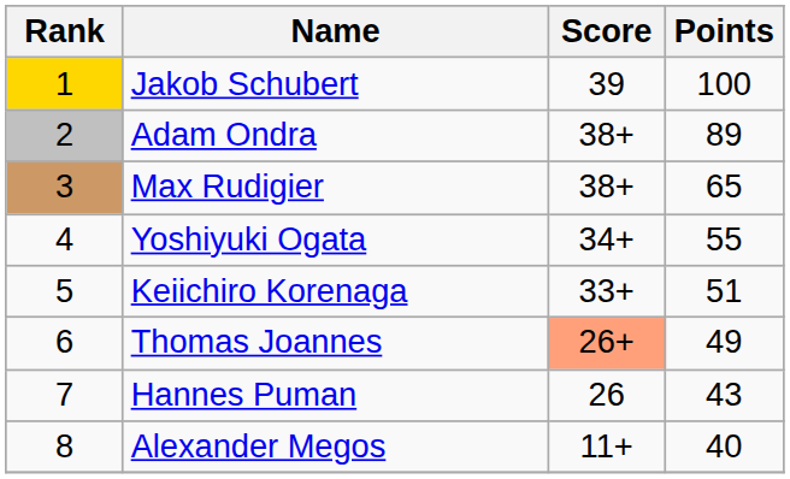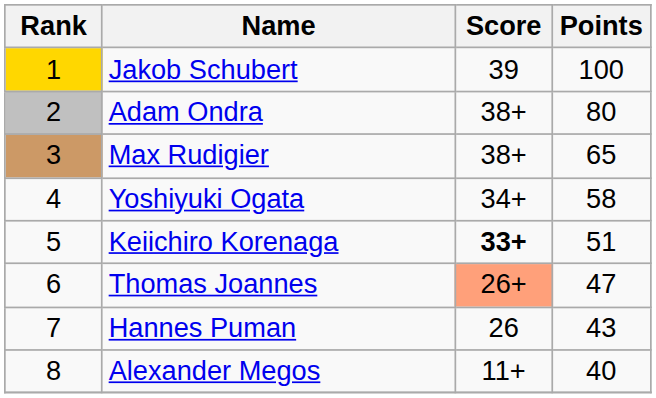 <table class="wikitable">
 <tr>
 <th width = "50">Rank</th>
 <th width = "200">Name</th>
 <th width = "50">Score</th>
 <th width = "50">Points</th>
 </tr>
 <tr>
 <td align="center" style="background: gold">1</td>
 <td> <a href='#'>Jakob Schubert</a></td>
 <td align="center">39</td>
 <td align="center">100</td>
 </tr>
 <tr>
 <td align="center" style="background: silver">2</td>
 <td> <a href='#'>Adam Ondra</a></td>
 <td align="center">38+</td>
-<td align="center">89</td>
+<td align="center">80</td>
 </tr>
 <tr>
 <td align="center" style="background: #cc9966">3</td>
 <td> <a href='#'>Max Rudigier</a></td>
 <td align="center">38+</td>
 <td align="center">65</td>
 </tr>
 <tr>
 <td align="center">4</td>
 <td> <a href='#'>Yoshiyuki Ogata</a></td>
 <td align="center">34+</td>
-<td align="center">55</td>
+<td align="center">58</td>
 </tr>
 <tr>
 <td align="center">5</td>
 <td> <a href='#'>Keiichiro Korenaga</a></td>
-<td align="center">33+</td>
+<td align="center"><strong>33+</strong></td>
 <td align="center">51</td>
 </tr>
 <tr>
 <td align="center">6</td>
 <td> <a href='#'>Thomas Joannes</a></td>
 <td align="center" style="background: lightsalmon;">26+</td>
-<td align="center">49</td>
+<td align="center">47</td>
 </tr>
 <tr>
 <td align="center">7</td>
 <td> <a href='#'>Hannes Puman</a></td>
 <td align="center">26</td>
 <td align="center">43</td>
 </tr>
 <tr>
 <td align="center">8</td>
 <td> <a href='#'>Alexander Megos</a></td>
 <td align="center">11+</td>
 <td align="center">40</td>
 </tr>
 <tr>
 </tr>
 </table>
